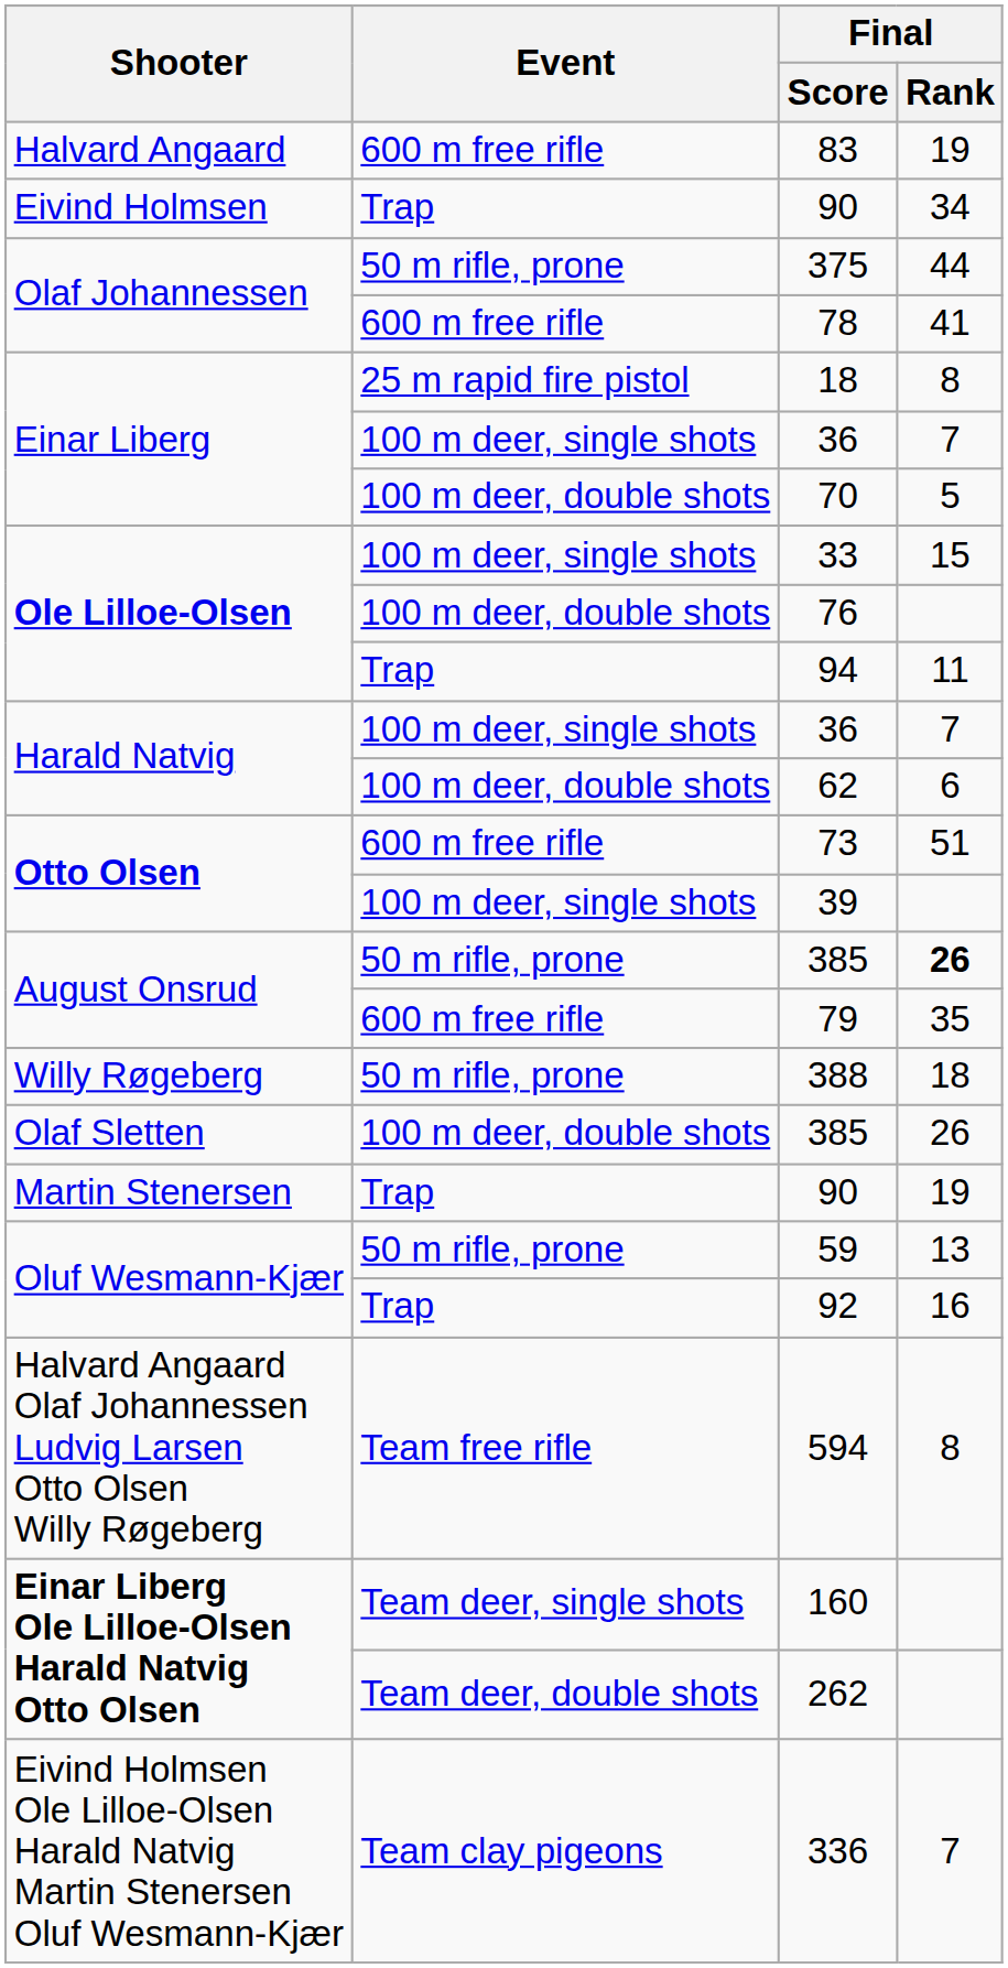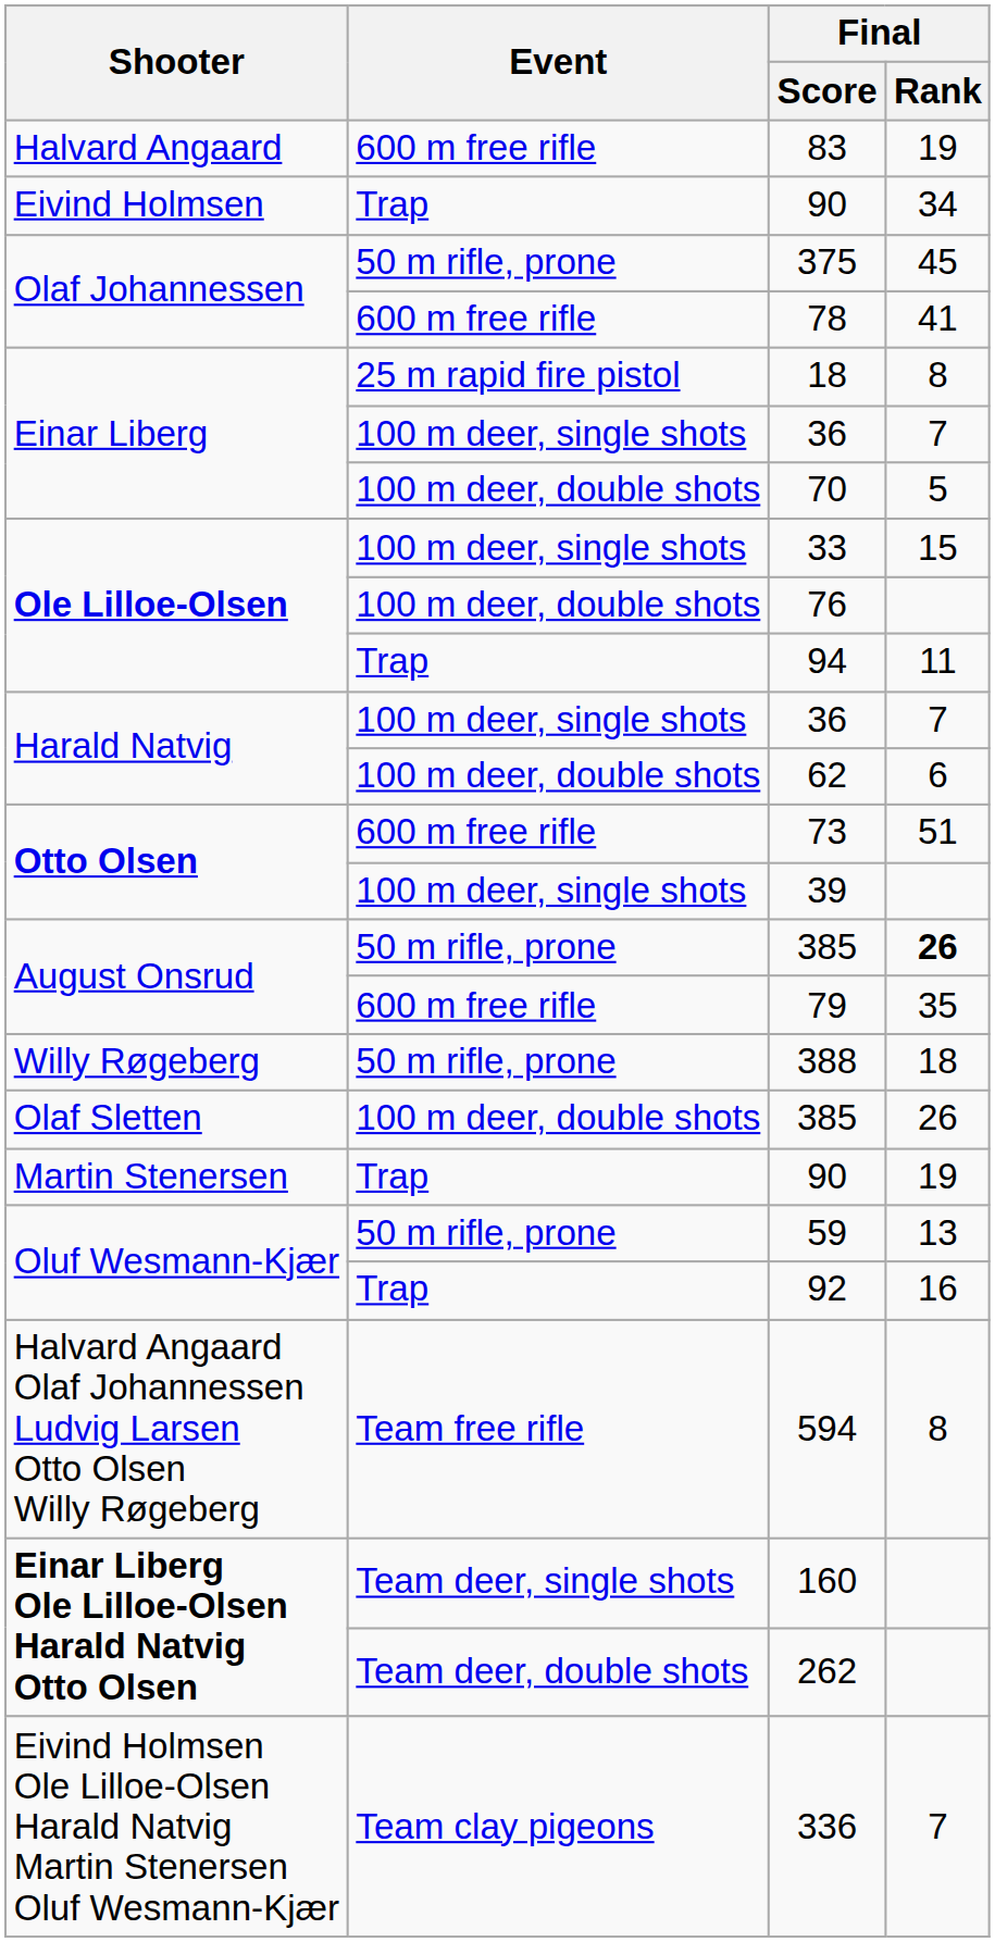 <table class="wikitable" style="text-align:center">
 <tr>
 <th rowspan="2">Shooter</th>
 <th rowspan="2">Event</th>
 <th colspan="2">Final</th>
 </tr>
 <tr>
 <th>Score</th>
 <th>Rank</th>
 </tr>
 <tr>
 <td align=left><a href='#'>Halvard Angaard</a></td>
 <td align=left><a href='#'>600 m free rifle</a></td>
 <td>83</td>
 <td>19</td>
 </tr>
 <tr>
 <td align=left><a href='#'>Eivind Holmsen</a></td>
 <td align=left><a href='#'>Trap</a></td>
 <td>90</td>
 <td>34</td>
 </tr>
 <tr>
 <td rowspan=2 align=left><a href='#'>Olaf Johannessen</a></td>
 <td align=left><a href='#'>50 m rifle, prone</a></td>
 <td>375</td>
-<td>44</td>
+<td>45</td>
 </tr>
 <tr>
 <td align=left><a href='#'>600 m free rifle</a></td>
 <td>78</td>
 <td>41</td>
 </tr>
 <tr>
 <td rowspan=3 align=left><a href='#'>Einar Liberg</a></td>
 <td align=left><a href='#'>25 m rapid fire pistol</a></td>
 <td>18</td>
 <td>8</td>
 </tr>
 <tr>
 <td align=left><a href='#'>100 m deer, single shots</a></td>
 <td>36</td>
 <td>7</td>
 </tr>
 <tr>
 <td align=left><a href='#'>100 m deer, double shots</a></td>
 <td>70</td>
 <td>5</td>
 </tr>
 <tr>
 <td rowspan=3 align=left><strong><a href='#'>Ole Lilloe-Olsen</a></strong></td>
 <td align=left><a href='#'>100 m deer, single shots</a></td>
 <td>33</td>
 <td>15</td>
 </tr>
 <tr>
 <td align=left><a href='#'>100 m deer, double shots</a></td>
 <td>76</td>
 <td></td>
 </tr>
 <tr>
 <td align=left><a href='#'>Trap</a></td>
 <td>94</td>
 <td>11</td>
 </tr>
 <tr>
 <td rowspan=2 align=left><a href='#'>Harald Natvig</a></td>
 <td align=left><a href='#'>100 m deer, single shots</a></td>
 <td>36</td>
 <td>7</td>
 </tr>
 <tr>
 <td align=left><a href='#'>100 m deer, double shots</a></td>
 <td>62</td>
 <td>6</td>
 </tr>
 <tr>
 <td rowspan=2 align=left><strong><a href='#'>Otto Olsen</a></strong></td>
 <td align=left><a href='#'>600 m free rifle</a></td>
 <td>73</td>
 <td>51</td>
 </tr>
 <tr>
 <td align=left><a href='#'>100 m deer, single shots</a></td>
 <td>39</td>
 <td></td>
 </tr>
 <tr>
 <td rowspan=2 align=left><a href='#'>August Onsrud</a></td>
 <td align=left><a href='#'>50 m rifle, prone</a></td>
 <td>385</td>
 <td><strong>26</strong></td>
 </tr>
 <tr>
 <td align=left><a href='#'>600 m free rifle</a></td>
 <td>79</td>
 <td>35</td>
 </tr>
 <tr>
 <td align=left><a href='#'>Willy Røgeberg</a></td>
 <td align=left><a href='#'>50 m rifle, prone</a></td>
 <td>388</td>
 <td>18</td>
 </tr>
 <tr>
 <td align=left><a href='#'>Olaf Sletten</a></td>
 <td align=left><a href='#'>100 m deer, double shots</a></td>
 <td>385</td>
 <td>26</td>
 </tr>
 <tr>
 <td align=left><a href='#'>Martin Stenersen</a></td>
 <td align=left><a href='#'>Trap</a></td>
 <td>90</td>
 <td>19</td>
 </tr>
 <tr>
 <td rowspan=2 align=left><a href='#'>Oluf Wesmann-Kjær</a></td>
 <td align=left><a href='#'>50 m rifle, prone</a></td>
 <td>59</td>
 <td>13</td>
 </tr>
 <tr>
 <td align=left><a href='#'>Trap</a></td>
 <td>92</td>
 <td>16</td>
 </tr>
 <tr>
 <td align=left>Halvard Angaard <br> Olaf Johannessen <br> <a href='#'>Ludvig Larsen</a> <br> Otto Olsen <br> Willy Røgeberg</td>
 <td align=left><a href='#'>Team free rifle</a></td>
 <td>594</td>
 <td>8</td>
 </tr>
 <tr>
 <td rowspan=2 align=left><strong>Einar Liberg <br> Ole Lilloe-Olsen <br> Harald Natvig <br> Otto Olsen</strong></td>
 <td align=left><a href='#'>Team deer, single shots</a></td>
 <td>160</td>
 <td></td>
 </tr>
 <tr>
 <td align=left><a href='#'>Team deer, double shots</a></td>
 <td>262</td>
 <td></td>
 </tr>
 <tr>
 <td align=left>Eivind Holmsen <br> Ole Lilloe-Olsen <br> Harald Natvig <br> Martin Stenersen <br> Oluf Wesmann-Kjær</td>
 <td align=left><a href='#'>Team clay pigeons</a></td>
 <td>336</td>
 <td>7</td>
 </tr>
 </table>
